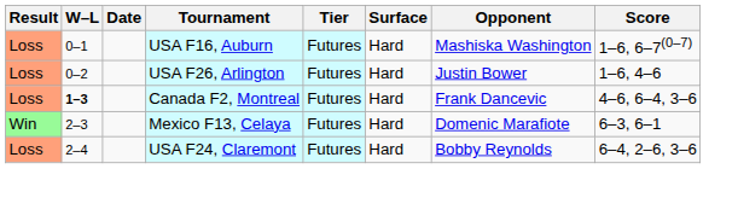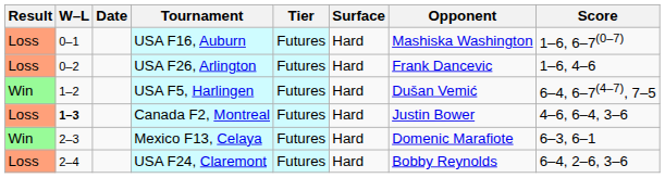 <table class="sortable wikitable">
 <tr>
 <th>Result</th>
 <th class="unsortable">W–L</th>
 <th>Date</th>
 <th>Tournament</th>
 <th>Tier</th>
 <th>Surface</th>
 <th>Opponent</th>
 <th class="unsortable">Score</th>
 </tr>
 <tr>
 <td bgcolor=FFA07A>Loss</td>
 <td><small>0–1</small></td>
 <td></td>
 <td bgcolor=cffcff>USA F16, <a href='#'>Auburn</a></td>
 <td bgcolor=cffcff>Futures</td>
 <td>Hard</td>
 <td> <a href='#'>Mashiska Washington</a></td>
 <td>1–6, 6–7<sup>(0–7)</sup></td>
 </tr>
 <tr>
 <td bgcolor=FFA07A>Loss</td>
 <td><small>0–2</small></td>
 <td></td>
 <td bgcolor=cffcff>USA F26, <a href='#'>Arlington</a></td>
 <td bgcolor=cffcff>Futures</td>
 <td>Hard</td>
-<td> <a href='#'>Justin Bower</a></td>
+<td> <a href='#'>Frank Dancevic</a></td>
 <td>1–6, 4–6</td>
+</tr>
+<tr>
+<td bgcolor=98fb98>Win</td>
+<td><small>1–2</small></td>
+<td></td>
+<td bgcolor=cffcff>USA F5, <a href='#'>Harlingen</a></td>
+<td bgcolor=cffcff>Futures</td>
+<td>Hard</td>
+<td> <a href='#'>Dušan Vemić</a></td>
+<td>6–4, 6–7<sup>(4–7)</sup>, 7–5</td>
 </tr>
 <tr>
 <td bgcolor=FFA07A>Loss</td>
 <td><strong><small>1–3</small></strong></td>
 <td></td>
 <td bgcolor=cffcff>Canada F2, <a href='#'>Montreal</a></td>
 <td bgcolor=cffcff>Futures</td>
 <td>Hard</td>
-<td> <a href='#'>Frank Dancevic</a></td>
+<td> <a href='#'>Justin Bower</a></td>
 <td>4–6, 6–4, 3–6</td>
 </tr>
 <tr>
 <td bgcolor=98fb98>Win</td>
 <td><small>2–3</small></td>
 <td></td>
 <td bgcolor=cffcff>Mexico F13, <a href='#'>Celaya</a></td>
 <td bgcolor=cffcff>Futures</td>
 <td>Hard</td>
 <td> <a href='#'>Domenic Marafiote</a></td>
 <td>6–3, 6–1</td>
 </tr>
 <tr>
 <td bgcolor=FFA07A>Loss</td>
 <td><small>2–4</small></td>
 <td></td>
 <td bgcolor=cffcff>USA F24, <a href='#'>Claremont</a></td>
 <td bgcolor=cffcff>Futures</td>
 <td>Hard</td>
 <td> <a href='#'>Bobby Reynolds</a></td>
 <td>6–4, 2–6, 3–6</td>
 </tr>
 </table>
